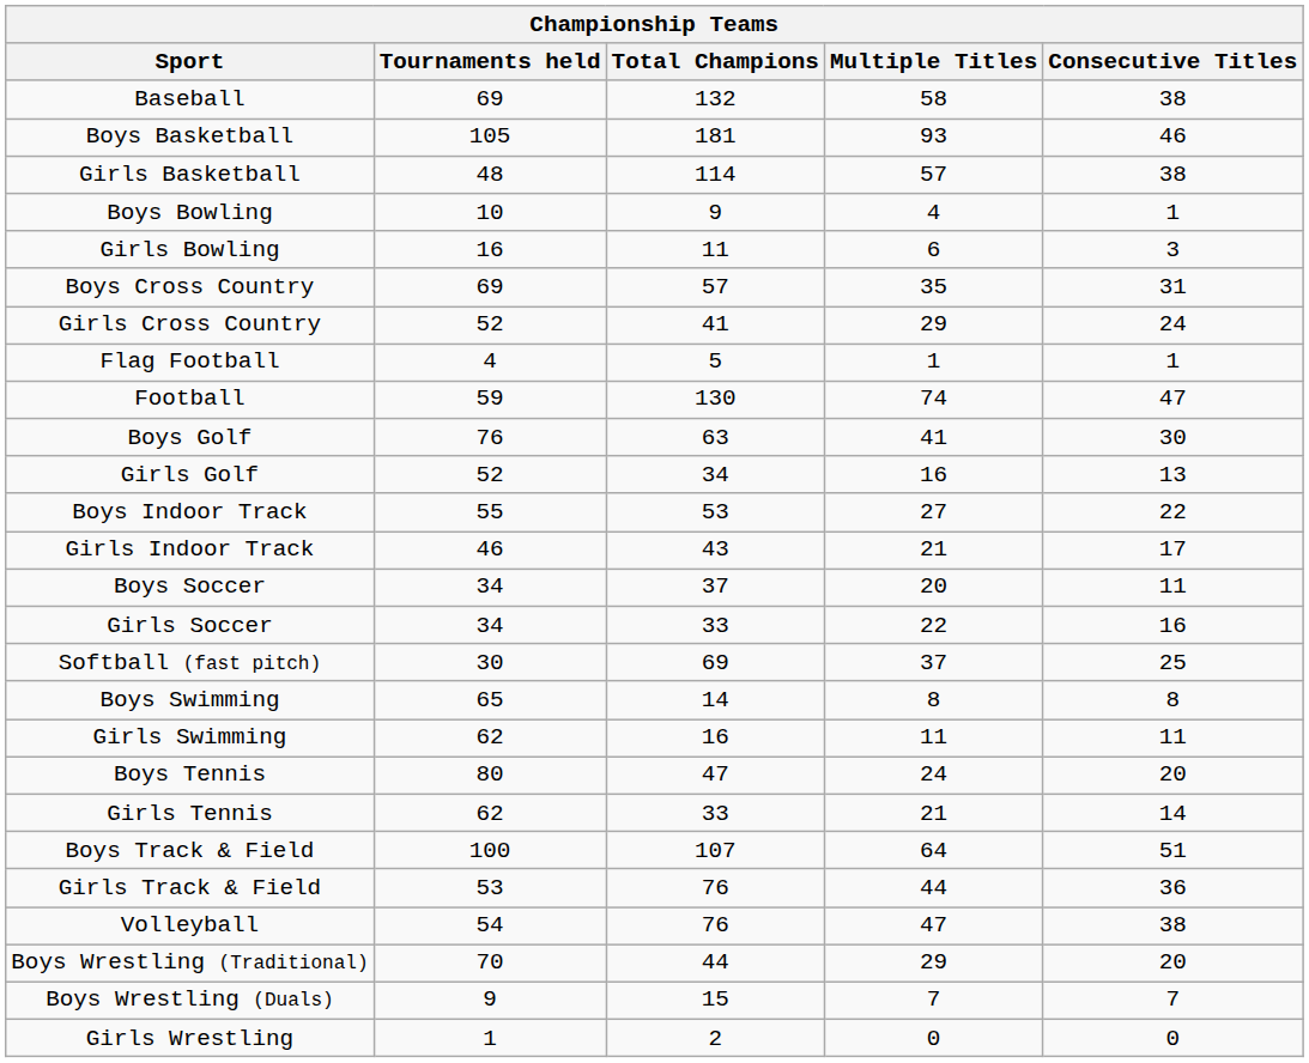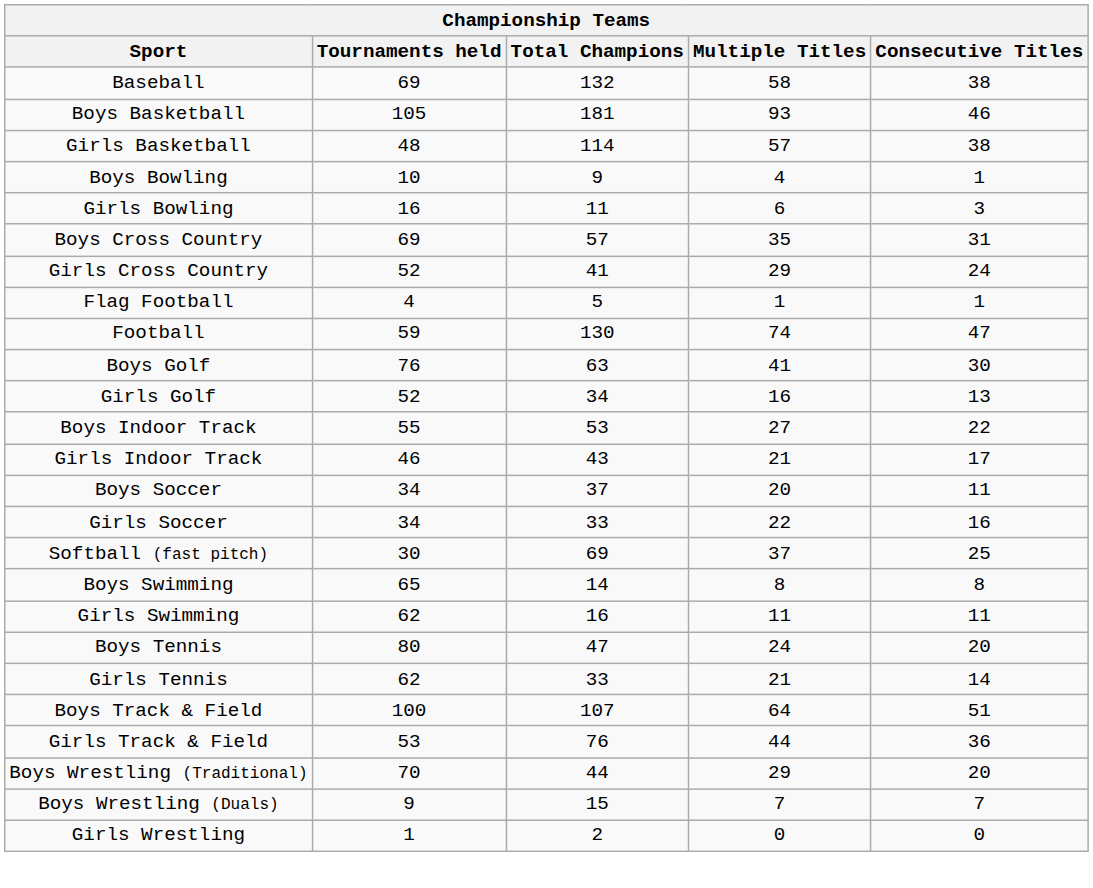 <table class="sortable wikitable" style="text-align:center">
 <tr>
 <th colspan="5">Championship Teams</th>
 </tr>
 <tr>
 <th>Sport</th>
 <th>Tournaments held</th>
 <th>Total Champions</th>
 <th>Multiple Titles</th>
 <th>Consecutive Titles</th>
 </tr>
 <tr>
 <td>Baseball</td>
 <td>69</td>
 <td>132</td>
 <td>58</td>
 <td>38</td>
 </tr>
 <tr>
 <td>Boys Basketball</td>
 <td>105</td>
 <td>181</td>
 <td>93</td>
 <td>46</td>
 </tr>
 <tr>
 <td>Girls Basketball</td>
 <td>48</td>
 <td>114</td>
 <td>57</td>
 <td>38</td>
 </tr>
 <tr>
 <td>Boys Bowling</td>
 <td>10</td>
 <td>9</td>
 <td>4</td>
 <td>1</td>
 </tr>
 <tr>
 <td>Girls Bowling</td>
 <td>16</td>
 <td>11</td>
 <td>6</td>
 <td>3</td>
 </tr>
 <tr>
 <td>Boys Cross Country</td>
 <td>69</td>
 <td>57</td>
 <td>35</td>
 <td>31</td>
 </tr>
 <tr>
 <td>Girls Cross Country</td>
 <td>52</td>
 <td>41</td>
 <td>29</td>
 <td>24</td>
 </tr>
 <tr>
 <td>Flag Football</td>
 <td>4</td>
 <td>5</td>
 <td>1</td>
 <td>1</td>
 </tr>
 <tr>
 <td>Football</td>
 <td>59</td>
 <td>130</td>
 <td>74</td>
 <td>47</td>
 </tr>
 <tr>
 <td>Boys Golf</td>
 <td>76</td>
 <td>63</td>
 <td>41</td>
 <td>30</td>
 </tr>
 <tr>
 <td>Girls Golf</td>
 <td>52</td>
 <td>34</td>
 <td>16</td>
 <td>13</td>
 </tr>
 <tr>
 <td>Boys Indoor Track</td>
 <td>55</td>
 <td>53</td>
 <td>27</td>
 <td>22</td>
 </tr>
 <tr>
 <td>Girls Indoor Track</td>
 <td>46</td>
 <td>43</td>
 <td>21</td>
 <td>17</td>
 </tr>
 <tr>
 <td>Boys Soccer</td>
 <td>34</td>
 <td>37</td>
 <td>20</td>
 <td>11</td>
 </tr>
 <tr>
 <td>Girls Soccer</td>
 <td>34</td>
 <td>33</td>
 <td>22</td>
 <td>16</td>
 </tr>
 <tr>
 <td>Softball <small>(fast pitch)</small></td>
 <td>30</td>
 <td>69</td>
 <td>37</td>
 <td>25</td>
 </tr>
 <tr>
 <td>Boys Swimming</td>
 <td>65</td>
 <td>14</td>
 <td>8</td>
 <td>8</td>
 </tr>
 <tr>
 <td>Girls Swimming</td>
 <td>62</td>
 <td>16</td>
 <td>11</td>
 <td>11</td>
 </tr>
 <tr>
 <td>Boys Tennis</td>
 <td>80</td>
 <td>47</td>
 <td>24</td>
 <td>20</td>
 </tr>
 <tr>
 <td>Girls Tennis</td>
 <td>62</td>
 <td>33</td>
 <td>21</td>
 <td>14</td>
 </tr>
 <tr>
 <td>Boys Track & Field</td>
 <td>100</td>
 <td>107</td>
 <td>64</td>
 <td>51</td>
 </tr>
 <tr>
 <td>Girls Track & Field</td>
 <td>53</td>
 <td>76</td>
 <td>44</td>
 <td>36</td>
 </tr>
 <tr>
-<td>Volleyball</td>
-<td>54</td>
-<td>76</td>
-<td>47</td>
-<td>38</td>
-</tr>
-<tr>
 <td>Boys Wrestling <small>(Traditional)</small></td>
 <td>70</td>
 <td>44</td>
 <td>29</td>
 <td>20</td>
 </tr>
 <tr>
 <td>Boys Wrestling <small>(Duals)</small></td>
 <td>9</td>
 <td>15</td>
 <td>7</td>
 <td>7</td>
 </tr>
 <tr>
 <td>Girls Wrestling</td>
 <td>1</td>
 <td>2</td>
 <td>0</td>
 <td>0</td>
 </tr>
 </table>
